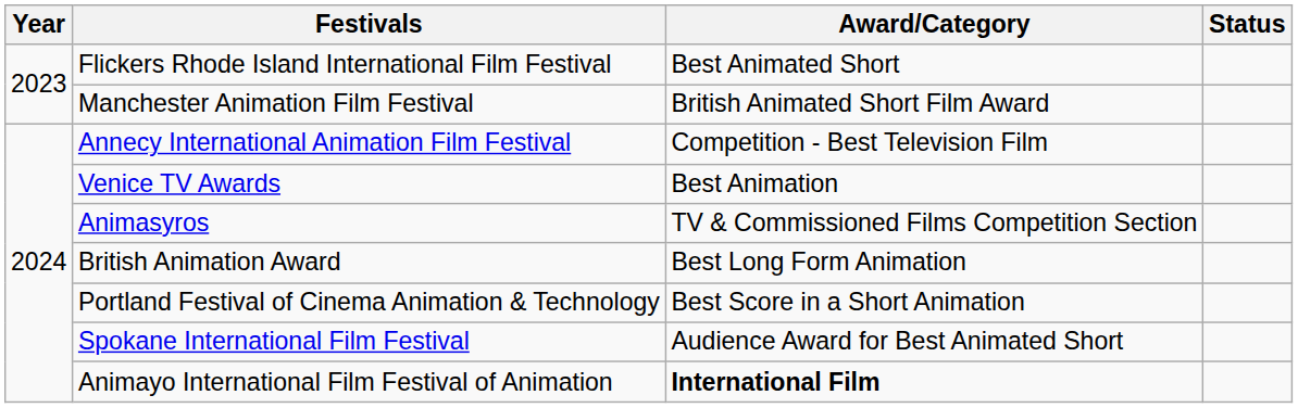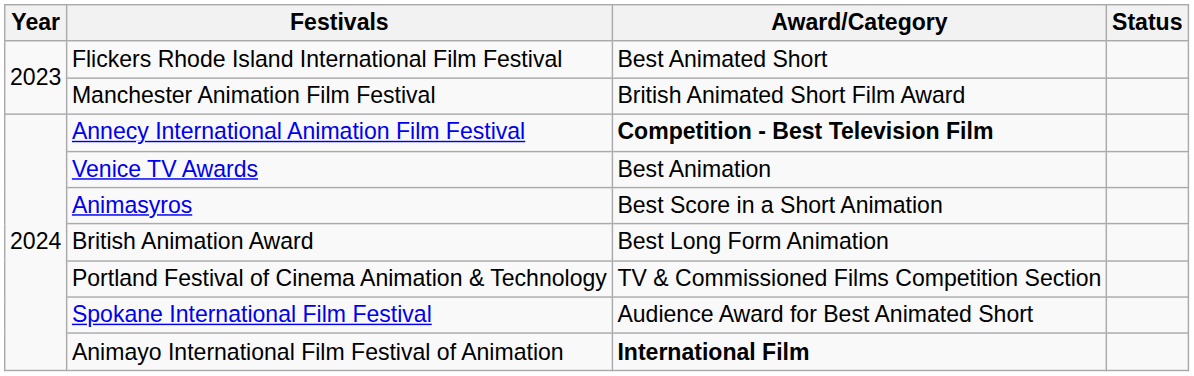 <table class="wikitable">
 <tr>
 <th>Year</th>
 <th>Festivals</th>
 <th>Award/Category</th>
 <th>Status</th>
 </tr>
 <tr>
 <td rowspan="2">2023</td>
 <td>Flickers Rhode Island International Film Festival</td>
 <td>Best Animated Short</td>
 <td></td>
 </tr>
 <tr>
 <td>Manchester Animation Film Festival</td>
 <td>British Animated Short Film Award</td>
 <td></td>
 </tr>
 <tr>
 <td rowspan="7">2024</td>
 <td><a href='#'>Annecy International Animation Film Festival</a></td>
-<td>Competition - Best Television Film</td>
+<td><strong>Competition - Best Television Film</strong></td>
 <td></td>
 </tr>
 <tr>
 <td><a href='#'>Venice TV Awards</a></td>
 <td>Best Animation</td>
 <td></td>
 </tr>
 <tr>
 <td><a href='#'>Animasyros</a></td>
-<td>TV & Commissioned Films Competition Section</td>
+<td>Best Score in a Short Animation</td>
 <td></td>
 </tr>
 <tr>
 <td>British Animation Award</td>
 <td>Best Long Form Animation</td>
 <td></td>
 </tr>
 <tr>
 <td>Portland Festival of Cinema Animation & Technology</td>
-<td>Best Score in a Short Animation</td>
+<td>TV & Commissioned Films Competition Section</td>
 <td></td>
 </tr>
 <tr>
 <td><a href='#'>Spokane International Film Festival</a></td>
 <td>Audience Award for Best Animated Short</td>
 <td></td>
 </tr>
 <tr>
 <td>Animayo International Film Festival of Animation</td>
 <td><strong>International Film</strong></td>
 <td></td>
 </tr>
 </table>
